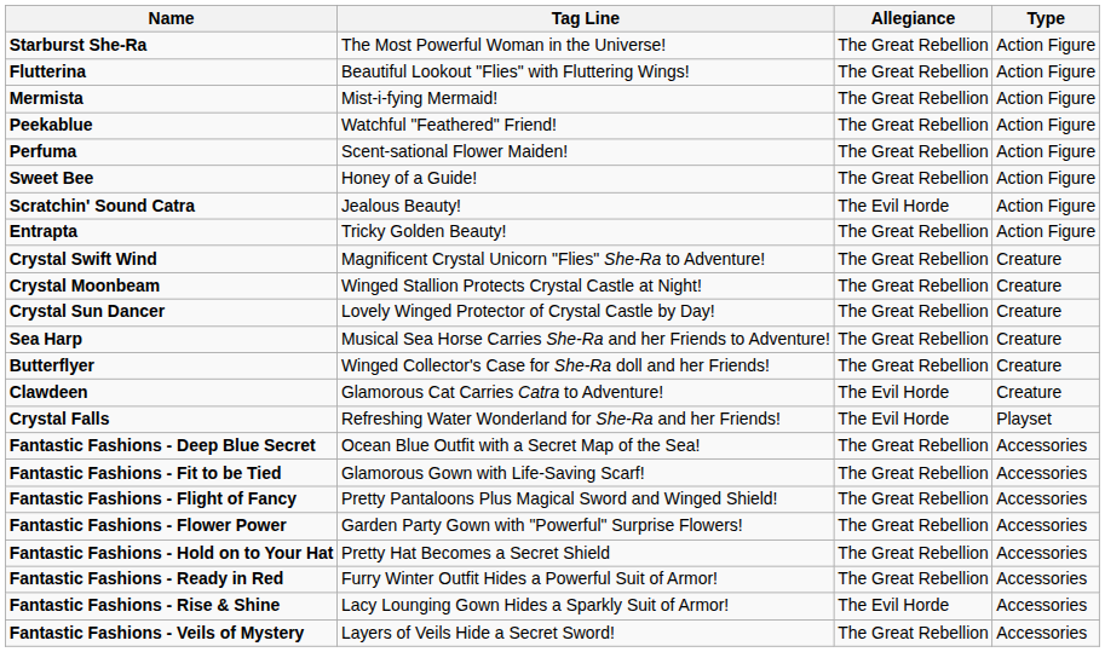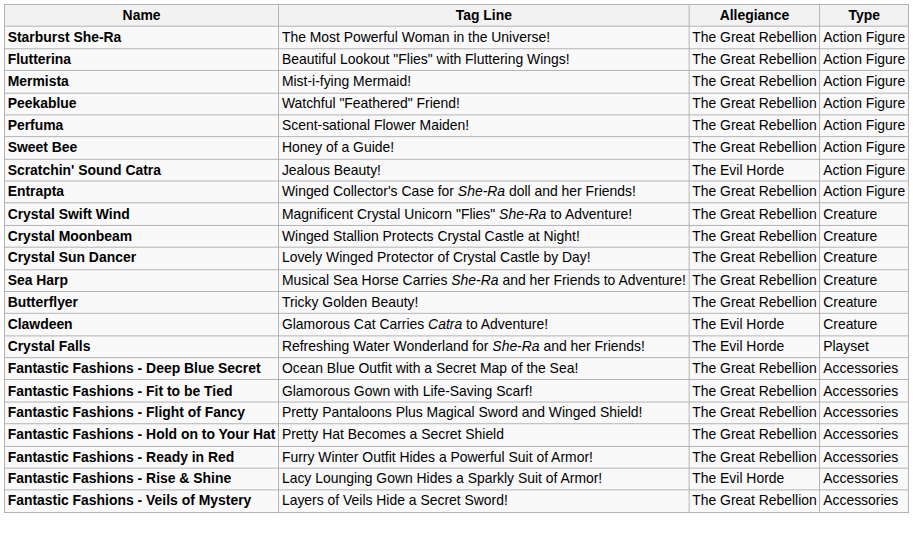 <table class="wikitable">
 <tr>
 <th>Name</th>
 <th>Tag Line</th>
 <th>Allegiance</th>
 <th>Type</th>
 </tr>
 <tr>
 <td><strong>Starburst She-Ra</strong></td>
 <td>The Most Powerful Woman in the Universe!</td>
 <td>The Great Rebellion</td>
 <td>Action Figure</td>
 </tr>
 <tr>
 <td><strong>Flutterina</strong></td>
 <td>Beautiful Lookout "Flies" with Fluttering Wings!</td>
 <td>The Great Rebellion</td>
 <td>Action Figure</td>
 </tr>
 <tr>
 <td><strong>Mermista</strong></td>
 <td>Mist-i-fying Mermaid!</td>
 <td>The Great Rebellion</td>
 <td>Action Figure</td>
 </tr>
 <tr>
 <td><strong>Peekablue</strong></td>
 <td>Watchful "Feathered" Friend!</td>
 <td>The Great Rebellion</td>
 <td>Action Figure</td>
 </tr>
 <tr>
 <td><strong>Perfuma</strong></td>
 <td>Scent-sational Flower Maiden!</td>
 <td>The Great Rebellion</td>
 <td>Action Figure</td>
 </tr>
 <tr>
 <td><strong>Sweet Bee</strong></td>
 <td>Honey of a Guide!</td>
 <td>The Great Rebellion</td>
 <td>Action Figure</td>
 </tr>
 <tr>
 <td><strong>Scratchin' Sound Catra</strong></td>
 <td>Jealous Beauty!</td>
 <td>The Evil Horde</td>
 <td>Action Figure</td>
 </tr>
 <tr>
 <td><strong>Entrapta</strong></td>
-<td>Tricky Golden Beauty!</td>
+<td>Winged Collector's Case for <em>She-Ra</em> doll and her Friends!</td>
 <td>The Great Rebellion</td>
 <td>Action Figure</td>
 </tr>
 <tr>
 <td><strong>Crystal Swift Wind</strong></td>
 <td>Magnificent Crystal Unicorn "Flies" <em>She-Ra</em> to Adventure!</td>
 <td>The Great Rebellion</td>
 <td>Creature</td>
 </tr>
 <tr>
 <td><strong>Crystal Moonbeam</strong></td>
 <td>Winged Stallion Protects Crystal Castle at Night!</td>
 <td>The Great Rebellion</td>
 <td>Creature</td>
 </tr>
 <tr>
 <td><strong>Crystal Sun Dancer</strong></td>
 <td>Lovely Winged Protector of Crystal Castle by Day!</td>
 <td>The Great Rebellion</td>
 <td>Creature</td>
 </tr>
 <tr>
 <td><strong>Sea Harp</strong></td>
 <td>Musical Sea Horse Carries <em>She-Ra</em> and her Friends to Adventure!</td>
 <td>The Great Rebellion</td>
 <td>Creature</td>
 </tr>
 <tr>
 <td><strong>Butterflyer</strong></td>
-<td>Winged Collector's Case for <em>She-Ra</em> doll and her Friends!</td>
+<td>Tricky Golden Beauty!</td>
 <td>The Great Rebellion</td>
 <td>Creature</td>
 </tr>
 <tr>
 <td><strong>Clawdeen</strong></td>
 <td>Glamorous Cat Carries <em>Catra</em> to Adventure!</td>
 <td>The Evil Horde</td>
 <td>Creature</td>
 </tr>
 <tr>
 <td><strong>Crystal Falls</strong></td>
 <td>Refreshing Water Wonderland for <em>She-Ra</em> and her Friends!</td>
 <td>The Evil Horde</td>
 <td>Playset</td>
 </tr>
 <tr>
 <td><strong>Fantastic Fashions - Deep Blue Secret</strong></td>
 <td>Ocean Blue Outfit with a Secret Map of the Sea!</td>
 <td>The Great Rebellion</td>
 <td>Accessories</td>
 </tr>
 <tr>
 <td><strong>Fantastic Fashions - Fit to be Tied</strong></td>
 <td>Glamorous Gown with Life-Saving Scarf!</td>
 <td>The Great Rebellion</td>
 <td>Accessories</td>
 </tr>
 <tr>
 <td><strong>Fantastic Fashions - Flight of Fancy</strong></td>
 <td>Pretty Pantaloons Plus Magical Sword and Winged Shield!</td>
 <td>The Great Rebellion</td>
 <td>Accessories</td>
 </tr>
 <tr>
-<td><strong>Fantastic Fashions - Flower Power</strong></td>
-<td>Garden Party Gown with "Powerful" Surprise Flowers!</td>
-<td>The Great Rebellion</td>
-<td>Accessories</td>
-</tr>
-<tr>
 <td><strong>Fantastic Fashions - Hold on to Your Hat</strong></td>
 <td>Pretty Hat Becomes a Secret Shield</td>
 <td>The Great Rebellion</td>
 <td>Accessories</td>
 </tr>
 <tr>
 <td><strong>Fantastic Fashions - Ready in Red</strong></td>
 <td>Furry Winter Outfit Hides a Powerful Suit of Armor!</td>
 <td>The Great Rebellion</td>
 <td>Accessories</td>
 </tr>
 <tr>
 <td><strong>Fantastic Fashions - Rise & Shine</strong></td>
 <td>Lacy Lounging Gown Hides a Sparkly Suit of Armor!</td>
 <td>The Evil Horde</td>
 <td>Accessories</td>
 </tr>
 <tr>
 <td><strong>Fantastic Fashions - Veils of Mystery</strong></td>
 <td>Layers of Veils Hide a Secret Sword!</td>
 <td>The Great Rebellion</td>
 <td>Accessories</td>
 </tr>
 </table>
